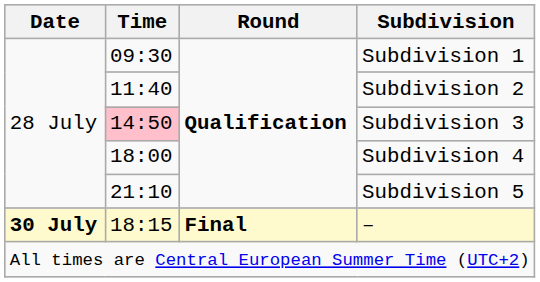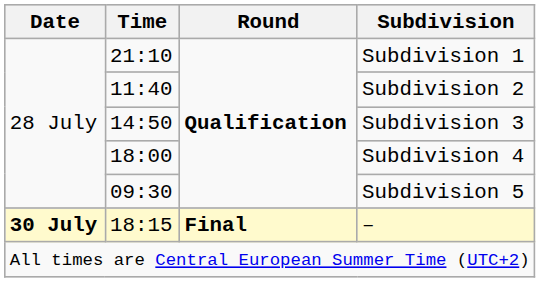 <table class="wikitable">
 <tr>
 <th>Date</th>
 <th>Time</th>
 <th>Round</th>
 <th>Subdivision</th>
 </tr>
 <tr>
 <td rowspan=5>28 July</td>
-<td>09:30</td>
+<td>21:10</td>
 <td rowspan=5><strong>Qualification</strong></td>
 <td>Subdivision 1</td>
 </tr>
 <tr>
 <td>11:40</td>
 <td>Subdivision 2</td>
 </tr>
 <tr>
-<td style="background: pink;">14:50</td>
+<td>14:50</td>
 <td>Subdivision 3</td>
 </tr>
 <tr>
 <td>18:00</td>
 <td>Subdivision 4</td>
 </tr>
 <tr>
-<td>21:10</td>
+<td>09:30</td>
 <td>Subdivision 5</td>
 </tr>
 <tr style=background:lemonchiffon>
 <td><strong>30 July</strong></td>
 <td>18:15</td>
 <td><strong>Final</strong></td>
 <td>–</td>
 </tr>
 <tr>
 <td colspan=4 align=center><small>All times are <a href='#'>Central European Summer Time</a> (<a href='#'>UTC+2</a>)</small></td>
 </tr>
 </table>
